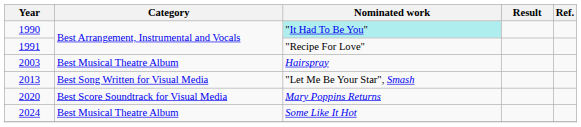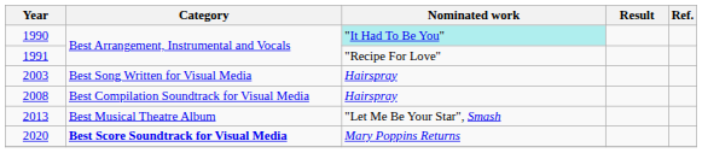 <table class=wikitable>
 <tr>
 <th scope="col" style="width:5em;">Year</th>
 <th scope="col" style="width:26em;">Category</th>
 <th scope="col" style="width:25em;">Nominated work</th>
 <th scope="col" style="width:5em;">Result</th>
 <th>Ref.</th>
 </tr>
 <tr>
 <td style="text-align:center;"><a href='#'>1990</a></td>
 <td rowspan=2><a href='#'>Best Arrangement, Instrumental and Vocals</a></td>
 <td style="background: paleturquoise;">"<a href='#'>It Had To Be You</a>"</td>
 <td></td>
 <td></td>
 </tr>
 <tr>
 <td style="text-align:center;"><a href='#'>1991</a></td>
 <td>"Recipe For Love"</td>
 <td></td>
 <td></td>
 </tr>
 <tr>
 <td style="text-align:center;"><a href='#'>2003</a></td>
-<td><a href='#'>Best Musical Theatre Album</a></td>
+<td><a href='#'>Best Song Written for Visual Media</a></td>
+<td><em><a href='#'>Hairspray</a></em></td>
+<td></td>
+<td></td>
+</tr>
+<tr>
+<td style="text-align:center;"><a href='#'>2008</a></td>
+<td><a href='#'>Best Compilation Soundtrack for Visual Media</a></td>
 <td><em><a href='#'>Hairspray</a></em></td>
 <td></td>
 <td></td>
 </tr>
 <tr>
 <td style="text-align:center;"><a href='#'>2013</a></td>
-<td><a href='#'>Best Song Written for Visual Media</a></td>
+<td><a href='#'>Best Musical Theatre Album</a></td>
 <td>"Let Me Be Your Star", <em><a href='#'>Smash</a></em></td>
 <td></td>
 <td></td>
 </tr>
 <tr>
 <td style="text-align:center;"><a href='#'>2020</a></td>
-<td><a href='#'>Best Score Soundtrack for Visual Media</a></td>
+<td><strong><a href='#'>Best Score Soundtrack for Visual Media</a></strong></td>
 <td><em><a href='#'>Mary Poppins Returns</a></em></td>
-<td></td>
-<td></td>
-</tr>
-<tr>
-<td style="text-align:center;"><a href='#'>2024</a></td>
-<td><a href='#'>Best Musical Theatre Album</a></td>
-<td><em><a href='#'>Some Like It Hot</a></em></td>
 <td></td>
 <td></td>
 </tr>
 <tr>
 </tr>
 </table>
